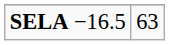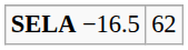 <table class="wikitable">
 <tr align="center">
 </tr>
 <tr align="center">
 <td><strong>SELA</strong> −16.5</td>
-<td>63</td>
+<td>62</td>
 </tr>
 </table>
